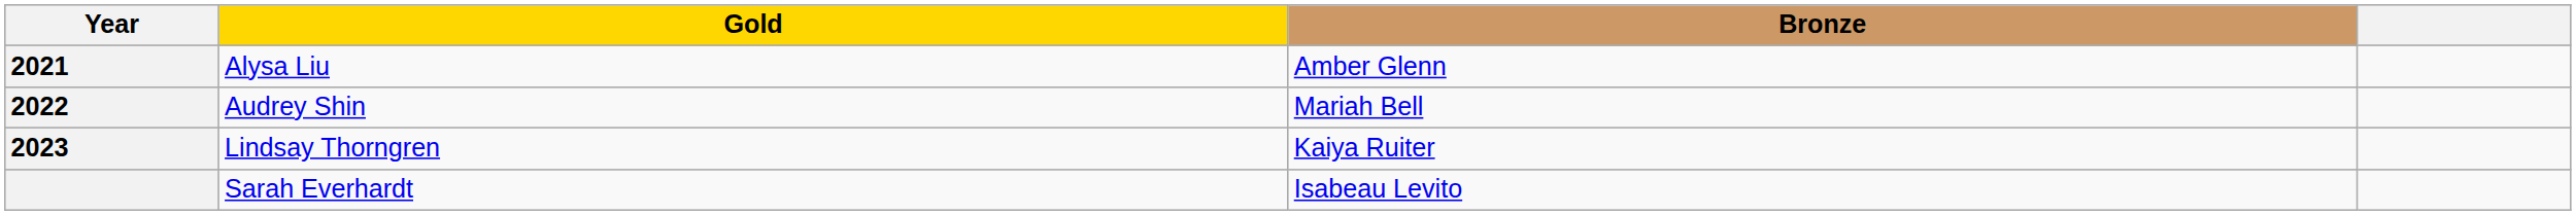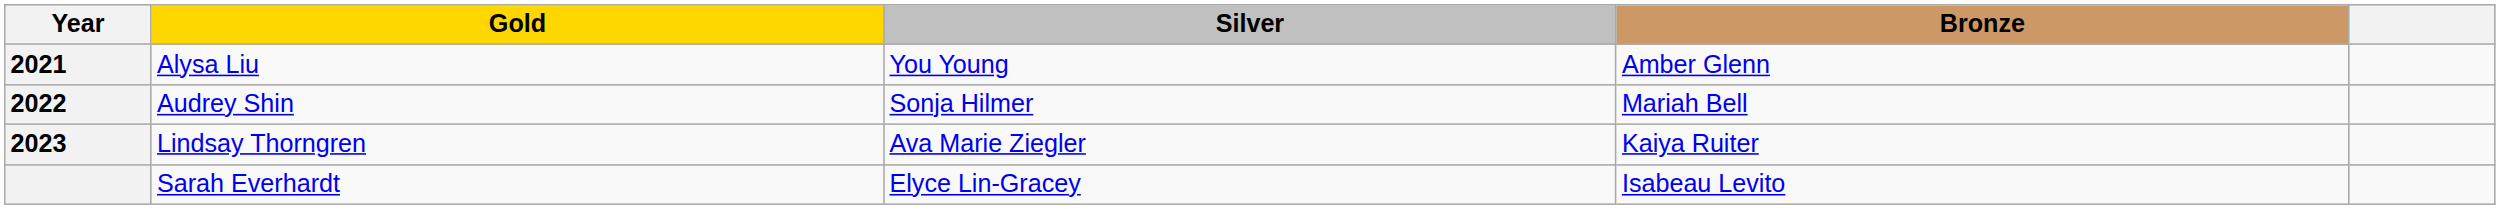 <table class="wikitable unsortable" style="text-align:left; width:80%">
 <tr>
 <th scope="col" style="text-align:center; width:5%">Year</th>
 <th scope="col" style="text-align:center; width:25%; background:gold">Gold</th>
+<th scope="col" style="text-align:center; width:25%; background:silver">Silver</th>
 <th scope="col" style="text-align:center; width:25%; background:#c96">Bronze</th>
 <th scope="col" style="text-align:center; width:5%"></th>
 </tr>
 <tr>
 <th scope="row" style="text-align:left">2021</th>
 <td> <a href='#'>Alysa Liu</a></td>
+<td> <a href='#'>You Young</a></td>
 <td> <a href='#'>Amber Glenn</a></td>
 <td></td>
 </tr>
 <tr>
 <th scope="row" style="text-align:left">2022</th>
 <td> <a href='#'>Audrey Shin</a></td>
+<td> <a href='#'>Sonja Hilmer</a></td>
 <td> <a href='#'>Mariah Bell</a></td>
 <td></td>
 </tr>
 <tr>
 <th scope="row" style="text-align:left">2023</th>
 <td> <a href='#'>Lindsay Thorngren</a></td>
+<td> <a href='#'>Ava Marie Ziegler</a></td>
 <td> <a href='#'>Kaiya Ruiter</a></td>
 <td></td>
 </tr>
 <tr>
 <th scope="row" style="text-align:left"></th>
 <td> <a href='#'>Sarah Everhardt</a></td>
+<td> <a href='#'>Elyce Lin-Gracey</a></td>
 <td> <a href='#'>Isabeau Levito</a></td>
 <td></td>
 </tr>
 </table>
